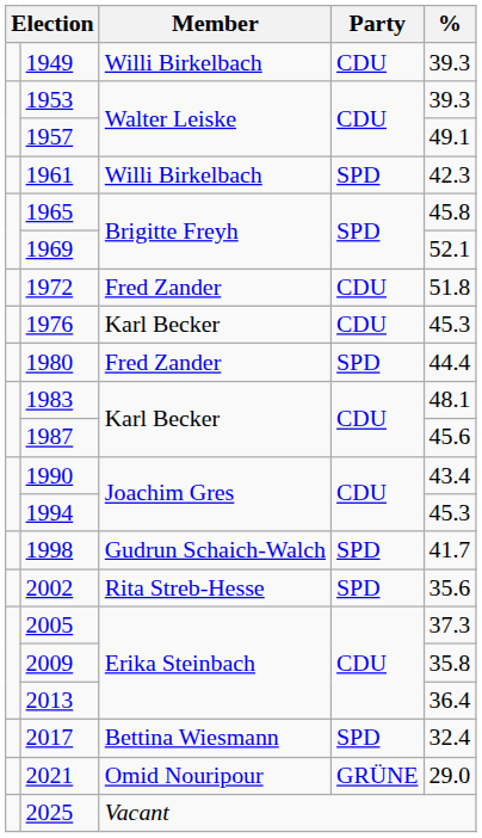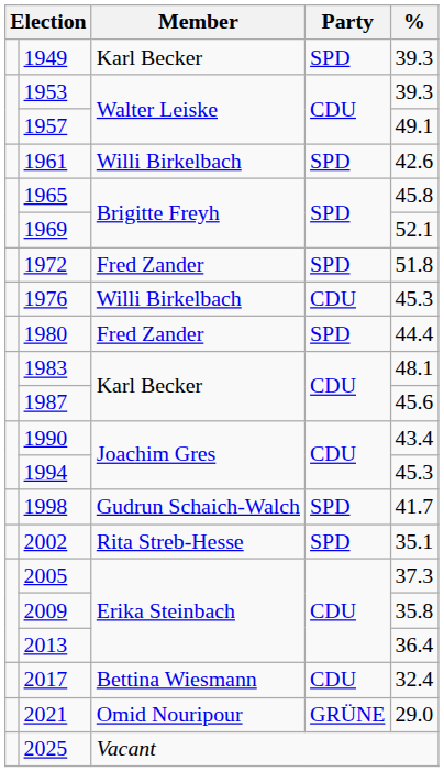 <table class=wikitable>
 <tr>
 <th colspan=2>Election</th>
 <th>Member</th>
 <th>Party</th>
 <th>%</th>
 </tr>
 <tr>
 <td bgcolor=></td>
 <td><a href='#'>1949</a></td>
-<td><a href='#'>Willi Birkelbach</a></td>
-<td><a href='#'>CDU</a></td>
+<td>Karl Becker</td>
+<td><a href='#'>SPD</a></td>
 <td align=right>39.3</td>
 </tr>
 <tr>
 <td rowspan=2 bgcolor=></td>
 <td><a href='#'>1953</a></td>
 <td rowspan=2><a href='#'>Walter Leiske</a></td>
 <td rowspan=2><a href='#'>CDU</a></td>
 <td align=right>39.3</td>
 </tr>
 <tr>
 <td><a href='#'>1957</a></td>
 <td align=right>49.1</td>
 </tr>
 <tr>
 <td bgcolor=></td>
 <td><a href='#'>1961</a></td>
 <td><a href='#'>Willi Birkelbach</a></td>
 <td><a href='#'>SPD</a></td>
-<td align=right>42.3</td>
+<td align=right>42.6</td>
 </tr>
 <tr>
 <td rowspan=2 bgcolor=></td>
 <td><a href='#'>1965</a></td>
 <td rowspan=2><a href='#'>Brigitte Freyh</a></td>
 <td rowspan=2><a href='#'>SPD</a></td>
 <td align=right>45.8</td>
 </tr>
 <tr>
 <td><a href='#'>1969</a></td>
 <td align=right>52.1</td>
 </tr>
 <tr>
 <td bgcolor=></td>
 <td><a href='#'>1972</a></td>
 <td><a href='#'>Fred Zander</a></td>
-<td><a href='#'>CDU</a></td>
+<td><a href='#'>SPD</a></td>
 <td align=right>51.8</td>
 </tr>
 <tr>
 <td bgcolor=></td>
 <td><a href='#'>1976</a></td>
-<td>Karl Becker</td>
+<td><a href='#'>Willi Birkelbach</a></td>
 <td><a href='#'>CDU</a></td>
 <td align=right>45.3</td>
 </tr>
 <tr>
 <td bgcolor=></td>
 <td><a href='#'>1980</a></td>
 <td><a href='#'>Fred Zander</a></td>
 <td><a href='#'>SPD</a></td>
 <td align=right>44.4</td>
 </tr>
 <tr>
 <td rowspan=2 bgcolor=></td>
 <td><a href='#'>1983</a></td>
 <td rowspan=2>Karl Becker</td>
 <td rowspan=2><a href='#'>CDU</a></td>
 <td align=right>48.1</td>
 </tr>
 <tr>
 <td><a href='#'>1987</a></td>
 <td align=right>45.6</td>
 </tr>
 <tr>
 <td rowspan=2 bgcolor=></td>
 <td><a href='#'>1990</a></td>
 <td rowspan=2><a href='#'>Joachim Gres</a></td>
 <td rowspan=2><a href='#'>CDU</a></td>
 <td align=right>43.4</td>
 </tr>
 <tr>
 <td><a href='#'>1994</a></td>
 <td align=right>45.3</td>
 </tr>
 <tr>
 <td bgcolor=></td>
 <td><a href='#'>1998</a></td>
 <td><a href='#'>Gudrun Schaich-Walch</a></td>
 <td><a href='#'>SPD</a></td>
 <td align=right>41.7</td>
 </tr>
 <tr>
 <td bgcolor=></td>
 <td><a href='#'>2002</a></td>
 <td><a href='#'>Rita Streb-Hesse</a></td>
 <td><a href='#'>SPD</a></td>
-<td align=right>35.6</td>
+<td align=right>35.1</td>
 </tr>
 <tr>
 <td rowspan=3 bgcolor=></td>
 <td><a href='#'>2005</a></td>
 <td rowspan=3><a href='#'>Erika Steinbach</a></td>
 <td rowspan=3><a href='#'>CDU</a></td>
 <td align=right>37.3</td>
 </tr>
 <tr>
 <td><a href='#'>2009</a></td>
 <td align=right>35.8</td>
 </tr>
 <tr>
 <td><a href='#'>2013</a></td>
 <td align=right>36.4</td>
 </tr>
 <tr>
 <td bgcolor=></td>
 <td><a href='#'>2017</a></td>
 <td><a href='#'>Bettina Wiesmann</a></td>
-<td><a href='#'>SPD</a></td>
+<td><a href='#'>CDU</a></td>
 <td align=right>32.4</td>
 </tr>
 <tr>
 <td bgcolor=></td>
 <td><a href='#'>2021</a></td>
 <td><a href='#'>Omid Nouripour</a></td>
 <td><a href='#'>GRÜNE</a></td>
 <td align=right>29.0</td>
 </tr>
 <tr>
 <td></td>
 <td><a href='#'>2025</a></td>
 <td colspan=3><em>Vacant</em></td>
 </tr>
 </table>
